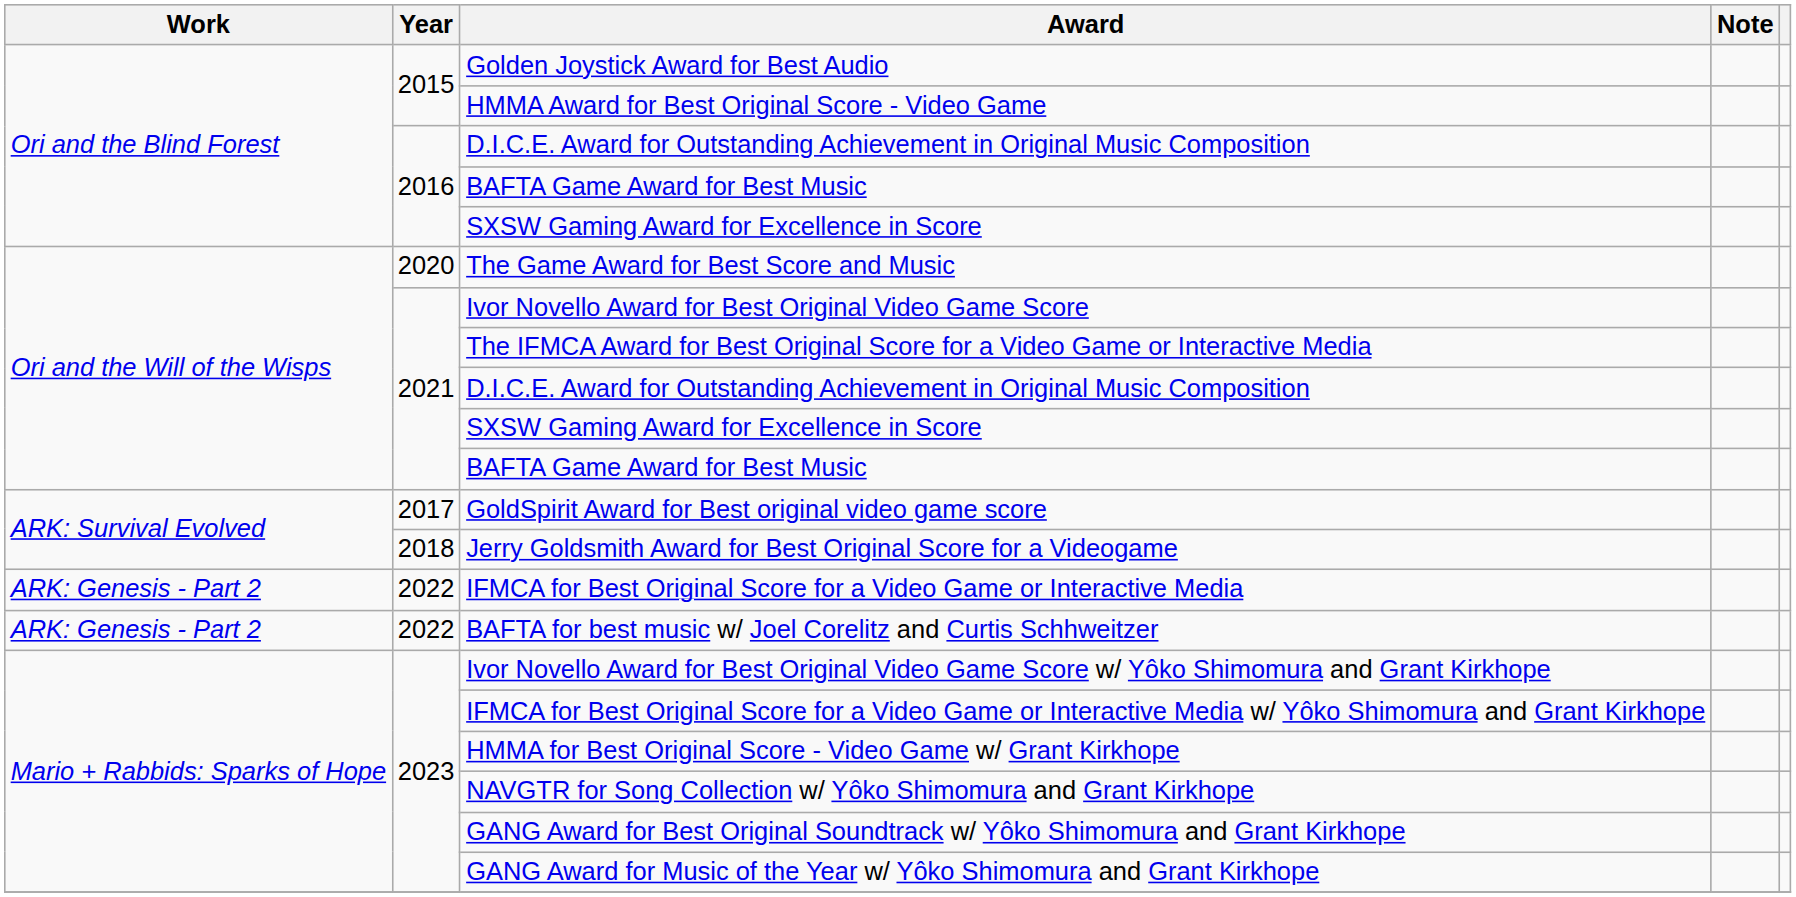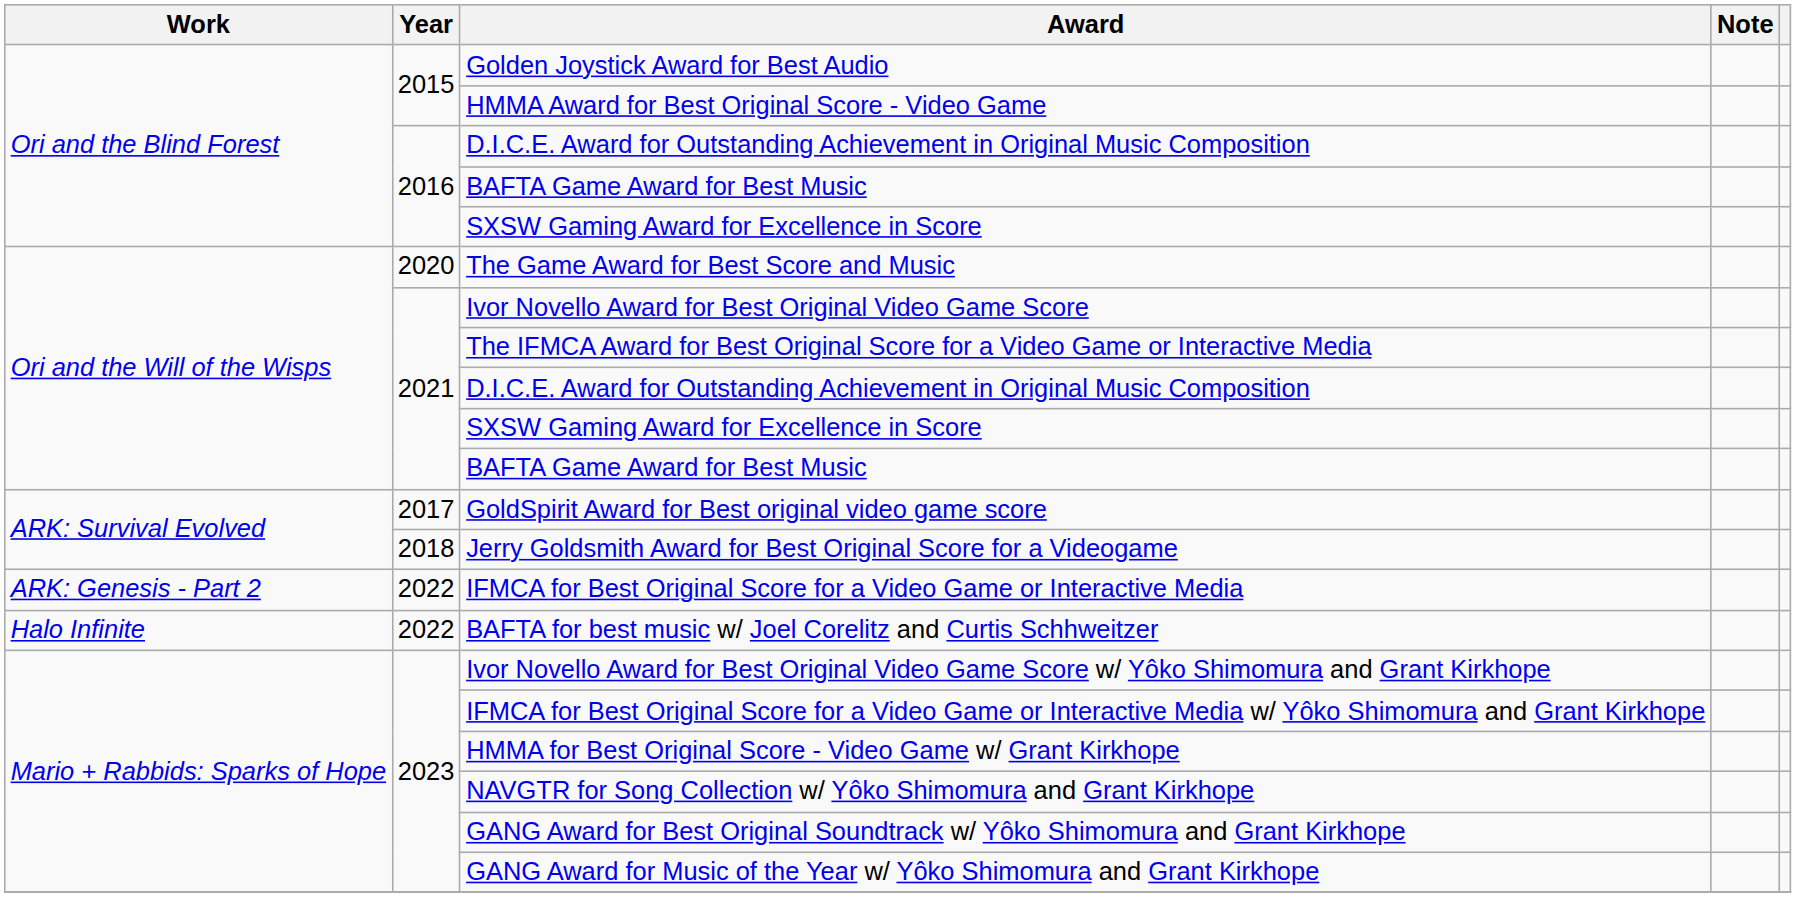 <table class="wikitable">
 <tr>
 <th>Work</th>
 <th>Year</th>
 <th>Award</th>
 <th>Note</th>
 <th></th>
 </tr>
 <tr>
 <td rowspan="5"><em><a href='#'>Ori and the Blind Forest</a></em></td>
 <td rowspan="2">2015</td>
 <td><a href='#'>Golden Joystick Award for Best Audio</a></td>
 <td></td>
 <td></td>
 </tr>
 <tr>
 <td><a href='#'>HMMA Award for Best Original Score - Video Game</a></td>
 <td></td>
 <td></td>
 </tr>
 <tr>
 <td rowspan="3">2016</td>
 <td><a href='#'>D.I.C.E. Award for Outstanding Achievement in Original Music Composition</a></td>
 <td></td>
 <td></td>
 </tr>
 <tr>
 <td><a href='#'>BAFTA Game Award for Best Music</a></td>
 <td></td>
 <td></td>
 </tr>
 <tr>
 <td><a href='#'>SXSW Gaming Award for Excellence in Score</a></td>
 <td></td>
 <td></td>
 </tr>
 <tr>
 <td rowspan="6"><em><a href='#'>Ori and the Will of the Wisps</a></em></td>
 <td>2020</td>
 <td><a href='#'>The Game Award for Best Score and Music</a></td>
 <td></td>
 <td></td>
 </tr>
 <tr>
 <td rowspan="5">2021</td>
 <td><a href='#'>Ivor Novello Award for Best Original Video Game Score</a></td>
 <td></td>
 <td></td>
 </tr>
 <tr>
 <td><a href='#'>The IFMCA Award for Best Original Score for a Video Game or Interactive Media</a></td>
 <td></td>
 <td></td>
 </tr>
 <tr>
 <td><a href='#'>D.I.C.E. Award for Outstanding Achievement in Original Music Composition</a></td>
 <td></td>
 <td></td>
 </tr>
 <tr>
 <td><a href='#'>SXSW Gaming Award for Excellence in Score</a></td>
 <td></td>
 <td></td>
 </tr>
 <tr>
 <td><a href='#'>BAFTA Game Award for Best Music</a></td>
 <td></td>
 <td></td>
 </tr>
 <tr>
 <td rowspan="2"><em><a href='#'>ARK: Survival Evolved</a></em></td>
 <td>2017</td>
 <td><a href='#'>GoldSpirit Award for Best original video game score</a></td>
 <td></td>
 <td></td>
 </tr>
 <tr>
 <td>2018</td>
 <td><a href='#'> Jerry Goldsmith Award for Best Original Score for a Videogame</a></td>
 <td></td>
 <td></td>
 </tr>
 <tr>
 <td><em><a href='#'>ARK: Genesis - Part 2</a></em></td>
 <td>2022</td>
 <td><a href='#'> IFMCA for Best Original Score for a Video Game or Interactive Media</a></td>
 <td></td>
 <td></td>
 </tr>
 <tr>
-<td><em><a href='#'>ARK: Genesis - Part 2</a></em></td>
+<td><em><a href='#'>Halo Infinite</a></em></td>
 <td>2022</td>
 <td><a href='#'> BAFTA for best music</a> w/ <a href='#'>Joel Corelitz</a> and <a href='#'>Curtis Schhweitzer</a></td>
 <td></td>
 <td></td>
 </tr>
 <tr>
 <td rowspan="6"><em><a href='#'>Mario + Rabbids: Sparks of Hope</a></em></td>
 <td rowspan="6">2023</td>
 <td><a href='#'>Ivor Novello Award for Best Original Video Game Score</a> w/ <a href='#'>Yôko Shimomura</a> and <a href='#'>Grant Kirkhope</a></td>
 <td></td>
 <td></td>
 </tr>
 <tr>
 <td><a href='#'>IFMCA for Best Original Score for a Video Game or Interactive Media</a> w/ <a href='#'>Yôko Shimomura</a> and <a href='#'>Grant Kirkhope</a></td>
 <td></td>
 <td></td>
 </tr>
 <tr>
 <td><a href='#'>HMMA for Best Original Score - Video Game</a> w/ <a href='#'>Grant Kirkhope</a></td>
 <td></td>
 <td></td>
 </tr>
 <tr>
 <td><a href='#'> NAVGTR for Song Collection</a> w/ <a href='#'>Yôko Shimomura</a> and <a href='#'>Grant Kirkhope</a></td>
 <td></td>
 <td></td>
 </tr>
 <tr>
 <td><a href='#'>GANG Award for Best Original Soundtrack</a> w/ <a href='#'>Yôko Shimomura</a> and <a href='#'>Grant Kirkhope</a></td>
 <td></td>
 <td></td>
 </tr>
 <tr>
 <td><a href='#'>GANG Award for Music of the Year</a> w/ <a href='#'>Yôko Shimomura</a> and <a href='#'>Grant Kirkhope</a></td>
 <td></td>
 <td></td>
 </tr>
 <tr>
 </tr>
 </table>
